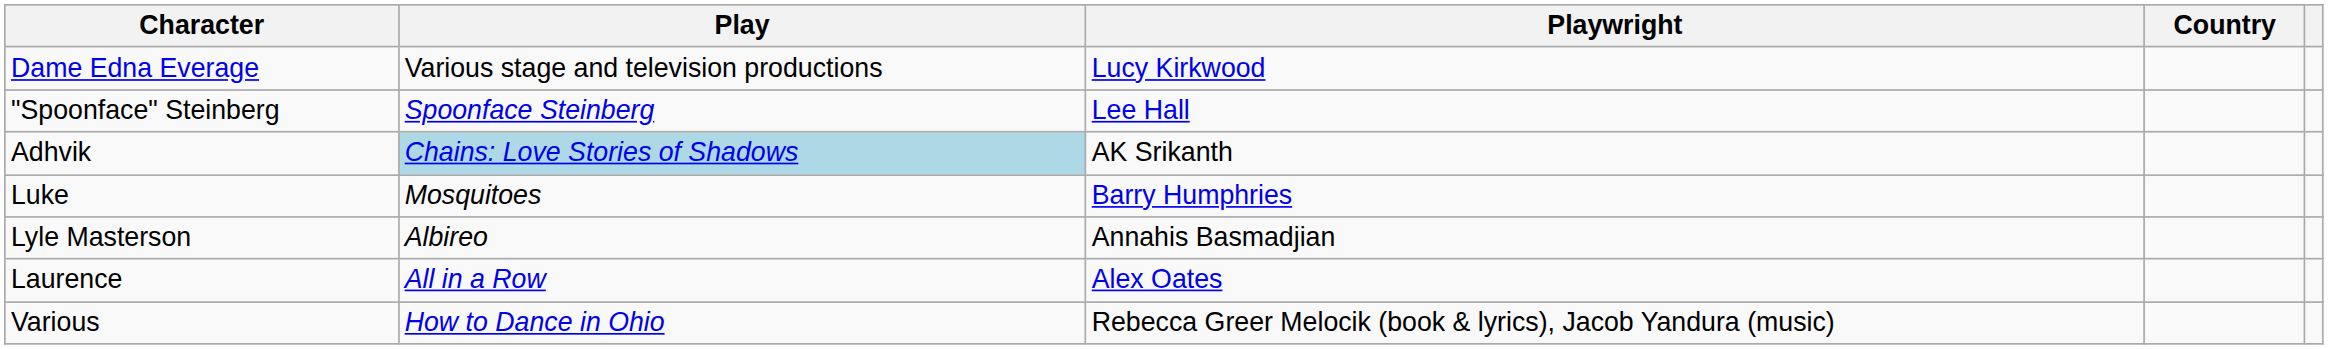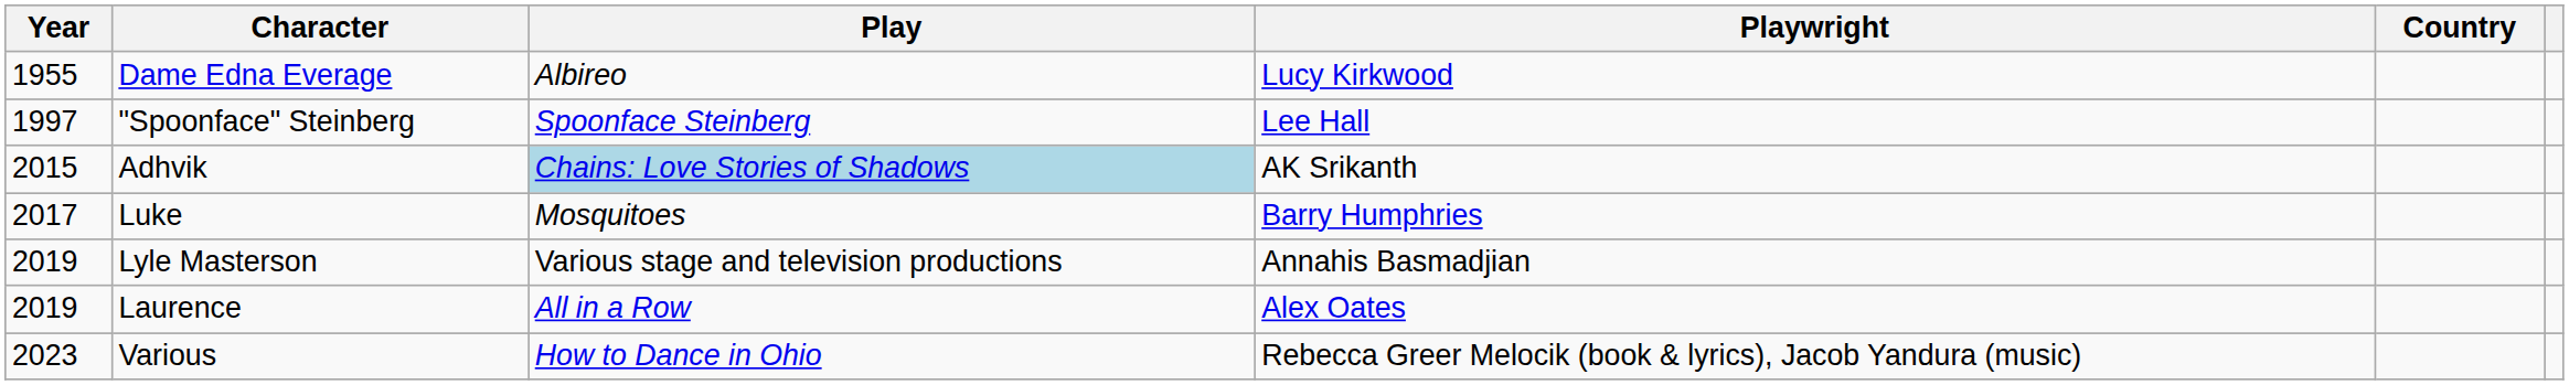 <table class="wikitable" style="min-width:70%">
 <tr>
+<th>Year</th>
 <th>Character</th>
 <th>Play</th>
 <th>Playwright</th>
 <th>Country</th>
 <th scope="col" class="unsortable"></th>
 </tr>
 <tr>
+<td>1955</td>
 <td><a href='#'>Dame Edna Everage</a></td>
-<td>Various stage and television productions</td>
+<td><em>Albireo</em></td>
 <td><a href='#'>Lucy Kirkwood</a></td>
 <td></td>
 <td></td>
 </tr>
 <tr>
+<td>1997</td>
 <td>"Spoonface" Steinberg</td>
 <td><em><a href='#'>Spoonface Steinberg</a></em></td>
 <td><a href='#'>Lee Hall</a></td>
 <td></td>
 <td></td>
 </tr>
 <tr>
+<td>2015</td>
 <td>Adhvik</td>
 <td style="background: lightblue;"><em><a href='#'>Chains: Love Stories of Shadows</a></em></td>
 <td>AK Srikanth</td>
 <td></td>
 <td></td>
 </tr>
 <tr>
+<td>2017</td>
 <td>Luke</td>
 <td><em>Mosquitoes</em></td>
 <td><a href='#'>Barry Humphries</a></td>
 <td></td>
 <td></td>
 </tr>
 <tr>
+<td>2019</td>
 <td>Lyle Masterson</td>
-<td><em>Albireo</em></td>
+<td>Various stage and television productions</td>
 <td>Annahis Basmadjian</td>
 <td></td>
 <td></td>
 </tr>
 <tr>
+<td>2019</td>
 <td>Laurence</td>
 <td><em><a href='#'>All in a Row</a></em></td>
 <td><a href='#'>Alex Oates</a></td>
 <td></td>
 <td></td>
 </tr>
 <tr>
+<td>2023</td>
 <td>Various</td>
 <td><em><a href='#'>How to Dance in Ohio</a></em></td>
 <td>Rebecca Greer Melocik (book & lyrics), Jacob Yandura (music)</td>
 <td></td>
 <td></td>
 </tr>
 </table>
